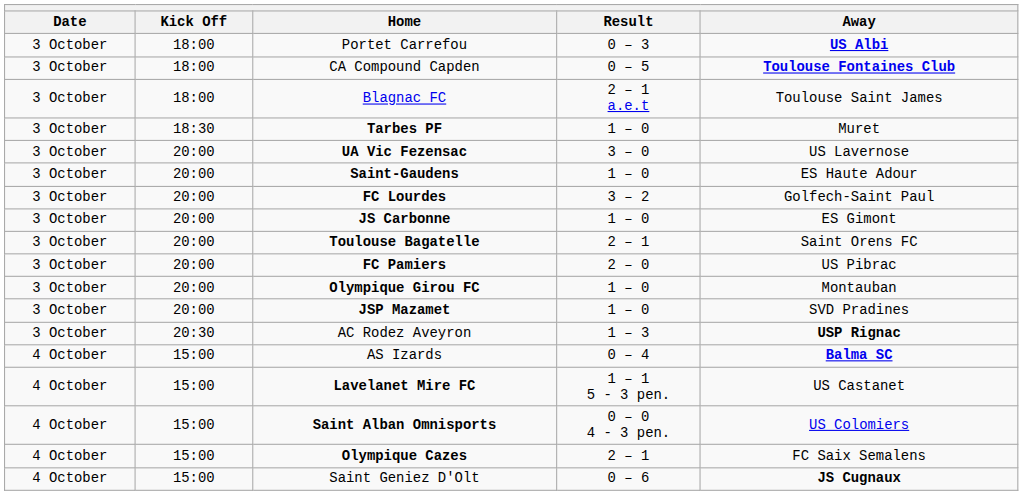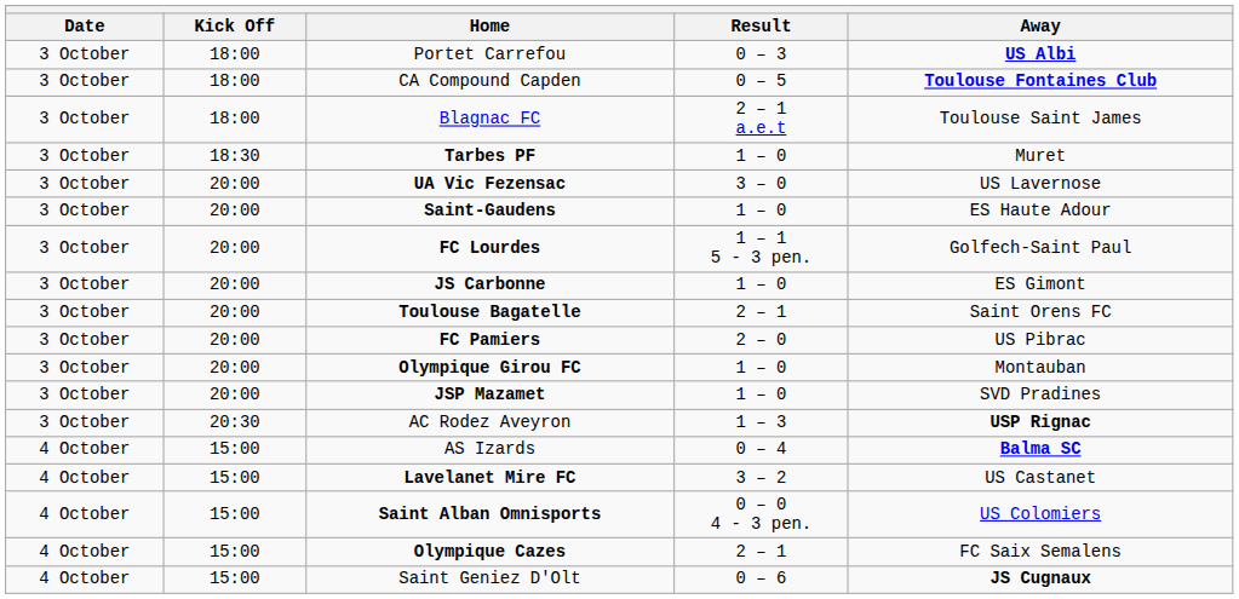 <table class="wikitable collapsible collapsed" style="font-size: 100%; margin:0px;" width="75%">
 <tr>
 <th colspan="7" style="text-align:left;"></th>
 </tr>
 <tr>
 <th><strong>Date</strong></th>
 <th><strong>Kick Off</strong></th>
 <th><strong>Home</strong></th>
 <th><strong>Result</strong></th>
 <th><strong>Away</strong></th>
 </tr>
 <tr>
 <td align=center>3 October</td>
 <td align=center>18:00</td>
 <td align=center>Portet Carrefou</td>
 <td align=center>0 – 3</td>
 <td align=center><strong><a href='#'>US Albi</a></strong></td>
 </tr>
 <tr>
 <td align=center>3 October</td>
 <td align=center>18:00</td>
 <td align=center>CA Compound Capden</td>
 <td align=center>0 – 5</td>
 <td align=center><strong><a href='#'>Toulouse Fontaines Club</a></strong></td>
 </tr>
 <tr>
 <td align=center>3 October</td>
 <td align=center>18:00</td>
 <td align=center><a href='#'>Blagnac FC</a></td>
 <td align=center>2 – 1 <br> <a href='#'>a.e.t</a></td>
 <td align=center>Toulouse Saint James</td>
 </tr>
 <tr>
 <td align=center>3 October</td>
 <td align=center>18:30</td>
 <td align=center><strong>Tarbes PF</strong></td>
 <td align=center>1 – 0</td>
 <td align=center>Muret</td>
 </tr>
 <tr>
 <td align=center>3 October</td>
 <td align=center>20:00</td>
 <td align=center><strong>UA Vic Fezensac</strong></td>
 <td align=center>3 – 0</td>
 <td align=center>US Lavernose</td>
 </tr>
 <tr>
 <td align=center>3 October</td>
 <td align=center>20:00</td>
 <td align=center><strong>Saint-Gaudens</strong></td>
 <td align=center>1 – 0</td>
 <td align=center>ES Haute Adour</td>
 </tr>
 <tr>
 <td align=center>3 October</td>
 <td align=center>20:00</td>
 <td align=center><strong>FC Lourdes</strong></td>
-<td align=center>3 – 2</td>
+<td align=center>1 – 1 <br> 5 - 3 pen.</td>
 <td align=center>Golfech-Saint Paul</td>
 </tr>
 <tr>
 <td align=center>3 October</td>
 <td align=center>20:00</td>
 <td align=center><strong>JS Carbonne</strong></td>
 <td align=center>1 – 0</td>
 <td align=center>ES Gimont</td>
 </tr>
 <tr>
 <td align=center>3 October</td>
 <td align=center>20:00</td>
 <td align=center><strong>Toulouse Bagatelle</strong></td>
 <td align=center>2 – 1</td>
 <td align=center>Saint Orens FC</td>
 </tr>
 <tr>
 <td align=center>3 October</td>
 <td align=center>20:00</td>
 <td align=center><strong>FC Pamiers</strong></td>
 <td align=center>2 – 0</td>
 <td align=center>US Pibrac</td>
 </tr>
 <tr>
 <td align=center>3 October</td>
 <td align=center>20:00</td>
 <td align=center><strong>Olympique Girou FC</strong></td>
 <td align=center>1 – 0</td>
 <td align=center>Montauban</td>
 </tr>
 <tr>
 <td align=center>3 October</td>
 <td align=center>20:00</td>
 <td align=center><strong>JSP Mazamet</strong></td>
 <td align=center>1 – 0</td>
 <td align=center>SVD Pradines</td>
 </tr>
 <tr>
 <td align=center>3 October</td>
 <td align=center>20:30</td>
 <td align=center>AC Rodez Aveyron</td>
 <td align=center>1 – 3</td>
 <td align=center><strong>USP Rignac</strong></td>
 </tr>
 <tr>
 <td align=center>4 October</td>
 <td align=center>15:00</td>
 <td align=center>AS Izards</td>
 <td align=center>0 – 4</td>
 <td align=center><strong><a href='#'>Balma SC</a></strong></td>
 </tr>
 <tr>
 <td align=center>4 October</td>
 <td align=center>15:00</td>
 <td align=center><strong>Lavelanet Mire FC</strong></td>
-<td align=center>1 – 1 <br> 5 - 3 pen.</td>
+<td align=center>3 – 2</td>
 <td align=center>US Castanet</td>
 </tr>
 <tr>
 <td align=center>4 October</td>
 <td align=center>15:00</td>
 <td align=center><strong>Saint Alban Omnisports</strong></td>
 <td align=center>0 – 0 <br> 4 - 3 pen.</td>
 <td align=center><a href='#'>US Colomiers</a></td>
 </tr>
 <tr>
 <td align=center>4 October</td>
 <td align=center>15:00</td>
 <td align=center><strong>Olympique Cazes</strong></td>
 <td align=center>2 – 1</td>
 <td align=center>FC Saix Semalens</td>
 </tr>
 <tr>
 <td align=center>4 October</td>
 <td align=center>15:00</td>
 <td align=center>Saint Geniez D'Olt</td>
 <td align=center>0 – 6</td>
 <td align=center><strong>JS Cugnaux</strong></td>
 </tr>
 </table>
